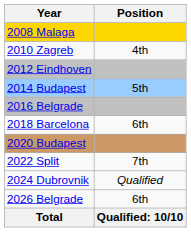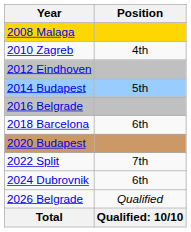 <table class="wikitable" style="text-align: center;">
 <tr>
 <th>Year</th>
 <th>Position</th>
 </tr>
 <tr bgcolor=gold>
 <td align=left> <a href='#'>2008 Malaga</a></td>
 <td></td>
 </tr>
 <tr>
 <td align=left> <a href='#'>2010 Zagreb</a></td>
 <td>4th</td>
 </tr>
 <tr bgcolor=silver>
 <td align=left> <a href='#'>2012 Eindhoven</a></td>
 <td></td>
 </tr>
 <tr style="background:#9acdff;">
 <td align=left> <a href='#'>2014 Budapest</a></td>
 <td>5th</td>
 </tr>
 <tr bgcolor=silver>
 <td align=left> <a href='#'>2016 Belgrade</a></td>
 <td></td>
 </tr>
 <tr>
 <td align=left> <a href='#'>2018 Barcelona</a></td>
 <td>6th</td>
 </tr>
 <tr bgcolor=cc9966>
 <td align=left> <a href='#'>2020 Budapest</a></td>
 <td></td>
 </tr>
 <tr>
 <td align=left> <a href='#'>2022 Split</a></td>
 <td>7th</td>
 </tr>
 <tr>
 <td align=left> <a href='#'>2024 Dubrovnik</a></td>
-<td><em>Qualified</em></td>
+<td>6th</td>
 </tr>
 <tr>
 <td align=left> <a href='#'>2026 Belgrade</a></td>
-<td>6th</td>
+<td><em>Qualified</em></td>
 </tr>
 <tr>
 <th>Total</th>
 <th>Qualified: 10/10</th>
 </tr>
 </table>
